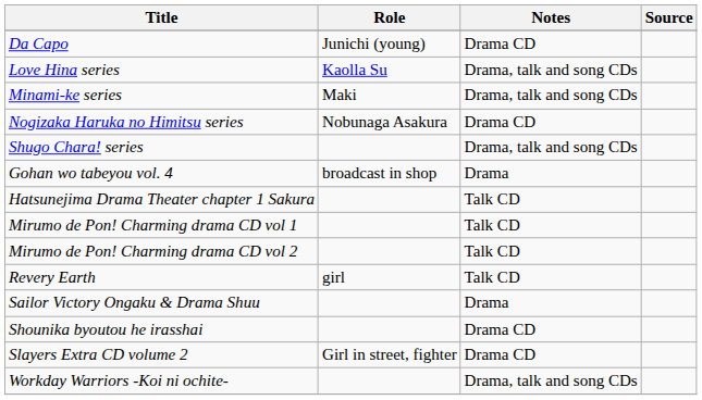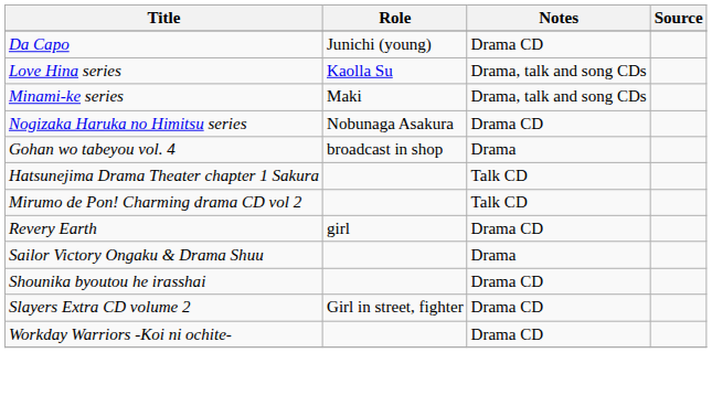 <table class="wikitable sortable plainrowheaders">
 <tr>
 <th>Title</th>
 <th>Role</th>
 <th class="unsortable">Notes</th>
 <th class="unsortable">Source</th>
 </tr>
 <tr>
 </tr>
 <tr>
 <td><em><a href='#'>Da Capo</a></em></td>
 <td>Junichi (young)</td>
 <td>Drama CD</td>
 <td></td>
 </tr>
 <tr>
 <td><em><a href='#'>Love Hina</a> series</em></td>
 <td><a href='#'>Kaolla Su</a></td>
 <td>Drama, talk and song CDs</td>
 <td></td>
 </tr>
 <tr>
 <td><em><a href='#'>Minami-ke</a> series</em></td>
 <td>Maki</td>
 <td>Drama, talk and song CDs</td>
 <td></td>
 </tr>
 <tr>
 <td><em><a href='#'>Nogizaka Haruka no Himitsu</a> series</em></td>
 <td>Nobunaga Asakura</td>
 <td>Drama CD</td>
 <td></td>
 </tr>
 <tr>
-<td><em><a href='#'>Shugo Chara!</a> series</em></td>
-<td></td>
-<td>Drama, talk and song CDs</td>
-<td></td>
-</tr>
-<tr>
 <td><em>Gohan wo tabeyou vol. 4</em></td>
 <td>broadcast in shop</td>
 <td>Drama</td>
 <td></td>
 </tr>
 <tr>
 <td><em>Hatsunejima Drama Theater chapter 1 Sakura</em></td>
-<td></td>
-<td>Talk CD</td>
-<td></td>
-</tr>
-<tr>
-<td><em>Mirumo de Pon! Charming drama CD vol 1</em></td>
 <td></td>
 <td>Talk CD</td>
 <td></td>
 </tr>
 <tr>
 <td><em>Mirumo de Pon! Charming drama CD vol 2</em></td>
 <td></td>
 <td>Talk CD</td>
 <td></td>
 </tr>
 <tr>
 <td><em>Revery Earth</em></td>
 <td>girl</td>
-<td>Talk CD</td>
+<td>Drama CD</td>
 <td></td>
 </tr>
 <tr>
 <td><em>Sailor Victory Ongaku & Drama Shuu</em></td>
 <td></td>
 <td>Drama</td>
 <td></td>
 </tr>
 <tr>
 <td><em>Shounika byoutou he irasshai</em></td>
 <td></td>
 <td>Drama CD</td>
 <td></td>
 </tr>
 <tr>
 <td><em>Slayers Extra CD volume 2</em></td>
 <td>Girl in street, fighter</td>
 <td>Drama CD</td>
 <td></td>
 </tr>
 <tr>
 <td><em>Workday Warriors -Koi ni ochite-</em></td>
 <td></td>
-<td>Drama, talk and song CDs</td>
+<td>Drama CD</td>
 <td></td>
 </tr>
 <tr>
 </tr>
 </table>
